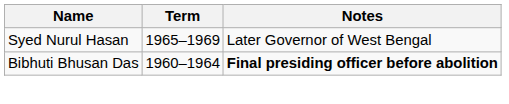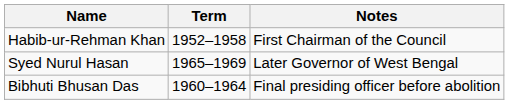 <table class="wikitable">
 <tr>
 <th>Name</th>
 <th>Term</th>
 <th>Notes</th>
+</tr>
+<tr>
+<td>Habib-ur-Rehman Khan</td>
+<td>1952–1958</td>
+<td>First Chairman of the Council</td>
 </tr>
 <tr>
 <td>Syed Nurul Hasan</td>
 <td>1965–1969</td>
 <td>Later Governor of West Bengal</td>
 </tr>
 <tr>
 <td>Bibhuti Bhusan Das</td>
 <td>1960–1964</td>
-<td><strong>Final presiding officer before abolition</strong></td>
+<td>Final presiding officer before abolition</td>
 </tr>
 </table>
